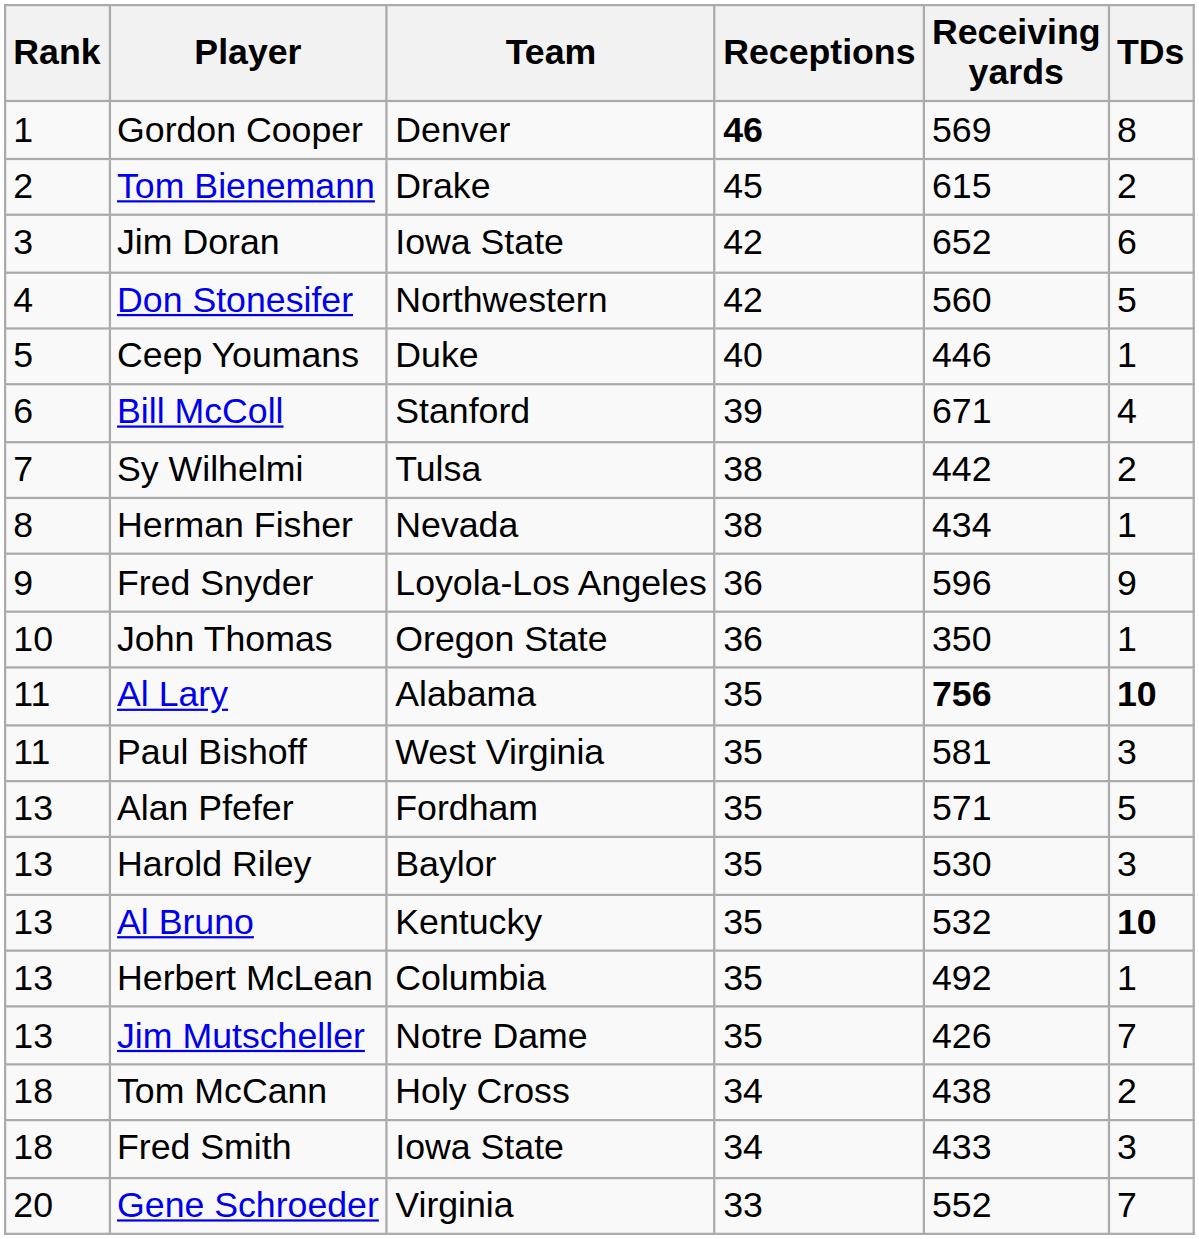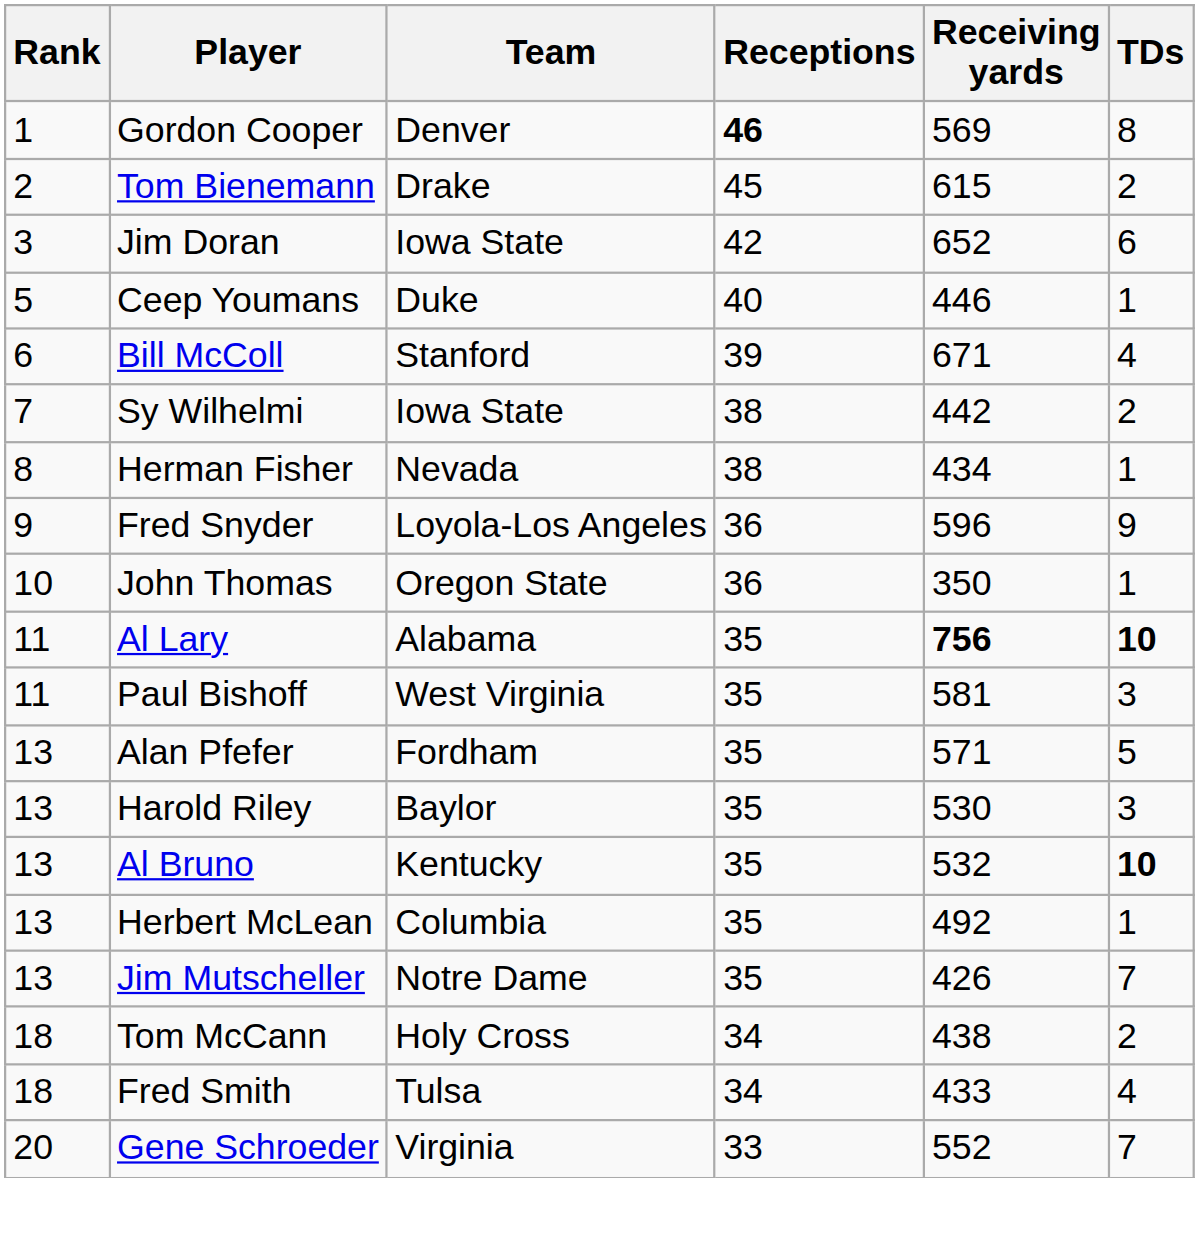 <table class="wikitable sortable">
 <tr>
 <th>Rank</th>
 <th>Player</th>
 <th>Team</th>
 <th>Receptions</th>
 <th>Receiving<br>yards</th>
 <th>TDs</th>
 </tr>
 <tr>
 <td>1</td>
 <td>Gordon Cooper</td>
 <td>Denver</td>
 <td><strong>46</strong></td>
 <td>569</td>
 <td>8</td>
 </tr>
 <tr>
 <td>2</td>
 <td><a href='#'>Tom Bienemann</a></td>
 <td>Drake</td>
 <td>45</td>
 <td>615</td>
 <td>2</td>
 </tr>
 <tr>
 <td>3</td>
 <td>Jim Doran</td>
 <td>Iowa State</td>
 <td>42</td>
 <td>652</td>
 <td>6</td>
 </tr>
 <tr>
-<td>4</td>
-<td><a href='#'>Don Stonesifer</a></td>
-<td>Northwestern</td>
-<td>42</td>
-<td>560</td>
-<td>5</td>
-</tr>
-<tr>
 <td>5</td>
 <td>Ceep Youmans</td>
 <td>Duke</td>
 <td>40</td>
 <td>446</td>
 <td>1</td>
 </tr>
 <tr>
 <td>6</td>
 <td><a href='#'>Bill McColl</a></td>
 <td>Stanford</td>
 <td>39</td>
 <td>671</td>
 <td>4</td>
 </tr>
 <tr>
 <td>7</td>
 <td>Sy Wilhelmi</td>
-<td>Tulsa</td>
+<td>Iowa State</td>
 <td>38</td>
 <td>442</td>
 <td>2</td>
 </tr>
 <tr>
 <td>8</td>
 <td>Herman Fisher</td>
 <td>Nevada</td>
 <td>38</td>
 <td>434</td>
 <td>1</td>
 </tr>
 <tr>
 <td>9</td>
 <td>Fred Snyder</td>
 <td>Loyola-Los Angeles</td>
 <td>36</td>
 <td>596</td>
 <td>9</td>
 </tr>
 <tr>
 <td>10</td>
 <td>John Thomas</td>
 <td>Oregon State</td>
 <td>36</td>
 <td>350</td>
 <td>1</td>
 </tr>
 <tr>
 <td>11</td>
 <td><a href='#'>Al Lary</a></td>
 <td>Alabama</td>
 <td>35</td>
 <td><strong>756</strong></td>
 <td><strong>10</strong></td>
 </tr>
 <tr>
 <td>11</td>
 <td>Paul Bishoff</td>
 <td>West Virginia</td>
 <td>35</td>
 <td>581</td>
 <td>3</td>
 </tr>
 <tr>
 <td>13</td>
 <td>Alan Pfefer</td>
 <td>Fordham</td>
 <td>35</td>
 <td>571</td>
 <td>5</td>
 </tr>
 <tr>
 <td>13</td>
 <td>Harold Riley</td>
 <td>Baylor</td>
 <td>35</td>
 <td>530</td>
 <td>3</td>
 </tr>
 <tr>
 <td>13</td>
 <td><a href='#'>Al Bruno</a></td>
 <td>Kentucky</td>
 <td>35</td>
 <td>532</td>
 <td><strong>10</strong></td>
 </tr>
 <tr>
 <td>13</td>
 <td>Herbert McLean</td>
 <td>Columbia</td>
 <td>35</td>
 <td>492</td>
 <td>1</td>
 </tr>
 <tr>
 <td>13</td>
 <td><a href='#'>Jim Mutscheller</a></td>
 <td>Notre Dame</td>
 <td>35</td>
 <td>426</td>
 <td>7</td>
 </tr>
 <tr>
 <td>18</td>
 <td>Tom McCann</td>
 <td>Holy Cross</td>
 <td>34</td>
 <td>438</td>
 <td>2</td>
 </tr>
 <tr>
 <td>18</td>
 <td>Fred Smith</td>
-<td>Iowa State</td>
+<td>Tulsa</td>
 <td>34</td>
 <td>433</td>
-<td>3</td>
+<td>4</td>
 </tr>
 <tr>
 <td>20</td>
 <td><a href='#'>Gene Schroeder</a></td>
 <td>Virginia</td>
 <td>33</td>
 <td>552</td>
 <td>7</td>
 </tr>
 </table>
